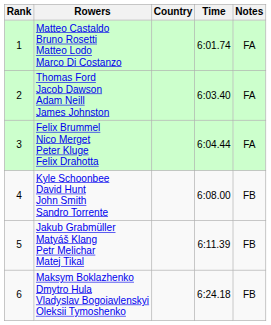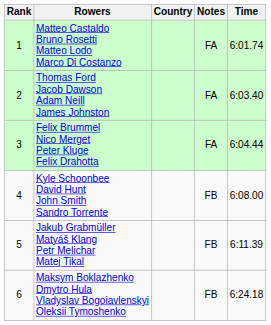 <table class="wikitable" style="text-align:center">
 <tr>
 <th>Rank</th>
 <th>Rowers</th>
 <th>Country</th>
+<th>Notes</th>
 <th>Time</th>
-<th>Notes</th>
 </tr>
 <tr bgcolor=ccffcc>
 <td>1</td>
 <td align="left"><a href='#'>Matteo Castaldo</a><br><a href='#'>Bruno Rosetti</a><br><a href='#'>Matteo Lodo</a><br><a href='#'>Marco Di Costanzo</a></td>
 <td align="left"></td>
+<td>FA</td>
 <td>6:01.74</td>
-<td>FA</td>
 </tr>
 <tr bgcolor=ccffcc>
 <td>2</td>
 <td align="left"><a href='#'>Thomas Ford</a><br><a href='#'>Jacob Dawson</a><br><a href='#'>Adam Neill</a><br><a href='#'>James Johnston</a></td>
 <td align="left"></td>
+<td>FA</td>
 <td>6:03.40</td>
-<td>FA</td>
 </tr>
 <tr bgcolor=ccffcc>
 <td>3</td>
 <td align="left"><a href='#'>Felix Brummel</a><br><a href='#'>Nico Merget</a><br><a href='#'>Peter Kluge</a><br><a href='#'>Felix Drahotta</a></td>
 <td align="left"></td>
+<td>FA</td>
 <td>6:04.44</td>
-<td>FA</td>
 </tr>
 <tr>
 <td>4</td>
 <td align="left"><a href='#'>Kyle Schoonbee</a><br><a href='#'>David Hunt</a><br><a href='#'>John Smith</a><br><a href='#'>Sandro Torrente</a></td>
 <td align="left"></td>
+<td>FB</td>
 <td>6:08.00</td>
-<td>FB</td>
 </tr>
 <tr>
 <td>5</td>
 <td align="left"><a href='#'>Jakub Grabmüller</a><br><a href='#'>Matyáš Klang</a><br><a href='#'>Petr Melichar</a><br><a href='#'>Matej Tikal</a></td>
 <td align="left"></td>
+<td>FB</td>
 <td>6:11.39</td>
-<td>FB</td>
 </tr>
 <tr>
 <td>6</td>
 <td align="left"><a href='#'>Maksym Boklazhenko</a><br><a href='#'>Dmytro Hula</a><br><a href='#'>Vladyslav Bogoiavlenskyi</a><br><a href='#'>Oleksii Tymoshenko</a></td>
 <td align="left"></td>
+<td>FB</td>
 <td>6:24.18</td>
-<td>FB</td>
 </tr>
 </table>
